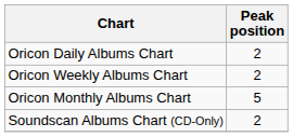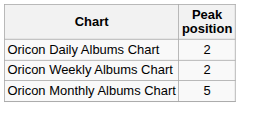 <table class="wikitable">
 <tr>
 <th align="center">Chart</th>
 <th align="center">Peak<br> position</th>
 </tr>
 <tr>
 <td align="left">Oricon Daily Albums Chart</td>
 <td align="center">2</td>
 </tr>
 <tr>
 <td align="left">Oricon Weekly Albums Chart</td>
 <td align="center">2</td>
 </tr>
 <tr>
 <td align="left">Oricon Monthly Albums Chart</td>
 <td align="center">5</td>
 </tr>
 <tr>
-<td align="left">Soundscan Albums Chart <small>(CD-Only)</small></td>
-<td align="center">2</td>
-</tr>
-<tr>
 </tr>
 </table>
